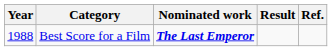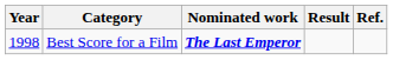 <table class="wikitable">
 <tr>
 <th>Year</th>
 <th>Category</th>
 <th>Nominated work</th>
 <th>Result</th>
 <th>Ref.</th>
 </tr>
 <tr>
-<td><a href='#'>1988</a></td>
+<td><a href='#'>1998</a></td>
 <td><a href='#'>Best Score for a Film</a></td>
 <td><strong><em><a href='#'>The Last Emperor</a></em></strong></td>
 <td></td>
 <td align="center"></td>
 </tr>
 </table>
